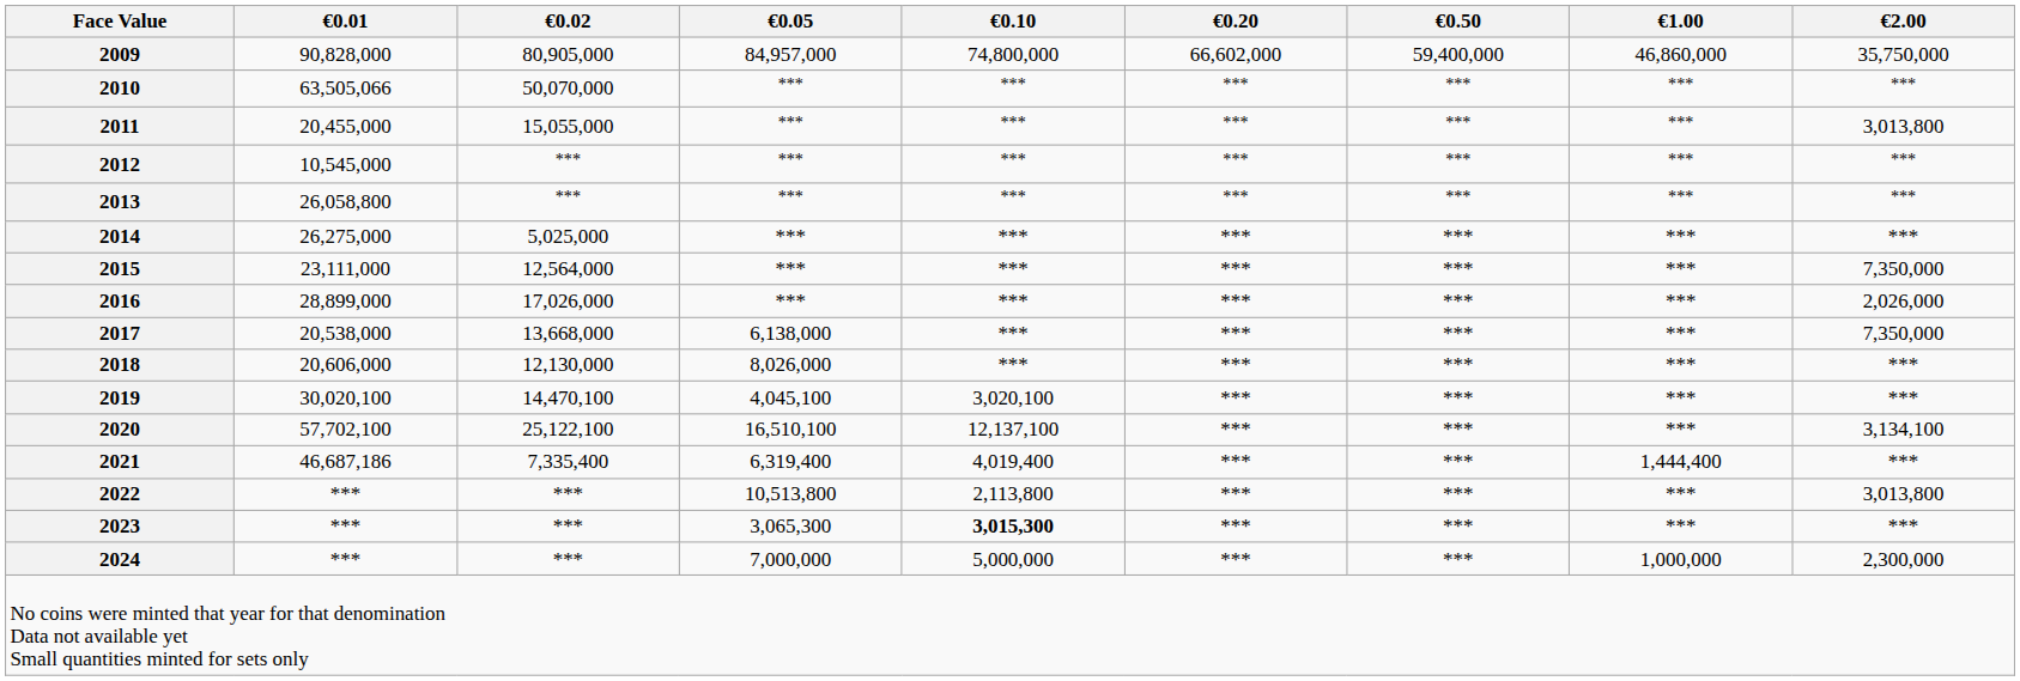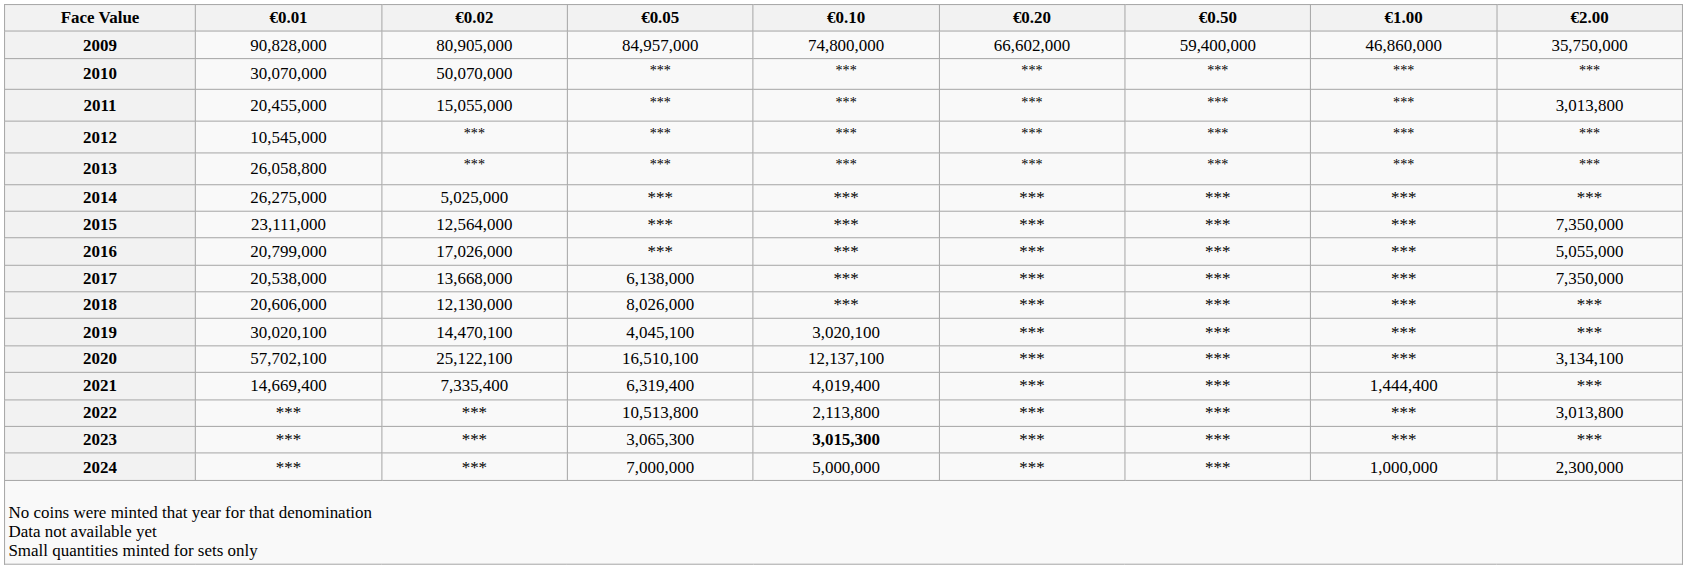 <table class="wikitable" style="width:100%;text-align:center">
 <tr>
 <th>Face Value</th>
 <th>€0.01</th>
 <th>€0.02</th>
 <th>€0.05</th>
 <th>€0.10</th>
 <th>€0.20</th>
 <th>€0.50</th>
 <th>€1.00</th>
 <th>€2.00</th>
 </tr>
 <tr>
 <th>2009</th>
 <td>90,828,000</td>
 <td>80,905,000</td>
 <td>84,957,000</td>
 <td>74,800,000</td>
 <td>66,602,000</td>
 <td>59,400,000</td>
 <td>46,860,000</td>
 <td>35,750,000</td>
 </tr>
 <tr>
 <th>2010</th>
-<td>63,505,066</td>
+<td>30,070,000</td>
 <td>50,070,000</td>
 <td><sup>***</sup></td>
 <td><sup>***</sup></td>
 <td><sup>***</sup></td>
 <td><sup>***</sup></td>
 <td><sup>***</sup></td>
 <td><sup>***</sup></td>
 </tr>
 <tr>
 <th>2011</th>
 <td>20,455,000</td>
 <td>15,055,000</td>
 <td><sup>***</sup></td>
 <td><sup>***</sup></td>
 <td><sup>***</sup></td>
 <td><sup>***</sup></td>
 <td><sup>***</sup></td>
 <td>3,013,800</td>
 </tr>
 <tr>
 <th>2012</th>
 <td>10,545,000</td>
 <td><sup>***</sup></td>
 <td><sup>***</sup></td>
 <td><sup>***</sup></td>
 <td><sup>***</sup></td>
 <td><sup>***</sup></td>
 <td><sup>***</sup></td>
 <td><sup>***</sup></td>
 </tr>
 <tr>
 <th>2013</th>
 <td>26,058,800</td>
 <td><sup>***</sup></td>
 <td><sup>***</sup></td>
 <td><sup>***</sup></td>
 <td><sup>***</sup></td>
 <td><sup>***</sup></td>
 <td><sup>***</sup></td>
 <td><sup>***</sup></td>
 </tr>
 <tr>
 <th>2014</th>
 <td>26,275,000</td>
 <td>5,025,000</td>
 <td>***</td>
 <td>***</td>
 <td>***</td>
 <td>***</td>
 <td>***</td>
 <td>***</td>
 </tr>
 <tr>
 <th>2015</th>
 <td>23,111,000</td>
 <td>12,564,000</td>
 <td>***</td>
 <td>***</td>
 <td>***</td>
 <td>***</td>
 <td>***</td>
 <td>7,350,000</td>
 </tr>
 <tr>
 <th>2016</th>
-<td>28,899,000</td>
+<td>20,799,000</td>
 <td>17,026,000</td>
 <td>***</td>
 <td>***</td>
 <td>***</td>
 <td>***</td>
 <td>***</td>
-<td>2,026,000</td>
+<td>5,055,000</td>
 </tr>
 <tr>
 <th>2017</th>
 <td>20,538,000</td>
 <td>13,668,000</td>
 <td>6,138,000</td>
 <td>***</td>
 <td>***</td>
 <td>***</td>
 <td>***</td>
 <td>7,350,000</td>
 </tr>
 <tr>
 <th>2018</th>
 <td>20,606,000</td>
 <td>12,130,000</td>
 <td>8,026,000</td>
 <td>***</td>
 <td>***</td>
 <td>***</td>
 <td>***</td>
 <td>***</td>
 </tr>
 <tr>
 <th>2019</th>
 <td>30,020,100</td>
 <td>14,470,100</td>
 <td>4,045,100</td>
 <td>3,020,100</td>
 <td>***</td>
 <td>***</td>
 <td>***</td>
 <td>***</td>
 </tr>
 <tr>
 <th>2020</th>
 <td>57,702,100</td>
 <td>25,122,100</td>
 <td>16,510,100</td>
 <td>12,137,100</td>
 <td>***</td>
 <td>***</td>
 <td>***</td>
 <td>3,134,100</td>
 </tr>
 <tr>
 <th>2021</th>
-<td>46,687,186</td>
+<td>14,669,400</td>
 <td>7,335,400</td>
 <td>6,319,400</td>
 <td>4,019,400</td>
 <td>***</td>
 <td>***</td>
 <td>1,444,400</td>
 <td>***</td>
 </tr>
 <tr>
 <th>2022</th>
 <td>***</td>
 <td>***</td>
 <td>10,513,800</td>
 <td>2,113,800</td>
 <td>***</td>
 <td>***</td>
 <td>***</td>
 <td>3,013,800</td>
 </tr>
 <tr>
 <th>2023</th>
 <td>***</td>
 <td>***</td>
 <td>3,065,300</td>
 <td><strong>3,015,300</strong></td>
 <td>***</td>
 <td>***</td>
 <td>***</td>
 <td>***</td>
 </tr>
 <tr>
 <th>2024</th>
 <td>***</td>
 <td>***</td>
 <td>7,000,000</td>
 <td>5,000,000</td>
 <td>***</td>
 <td>***</td>
 <td>1,000,000</td>
 <td>2,300,000</td>
 </tr>
 <tr>
 <td style="text-align:left;" colspan="9"><br> No coins were minted that year for that denomination<br> Data not available yet<br> Small quantities minted for sets only</td>
 </tr>
 </table>
